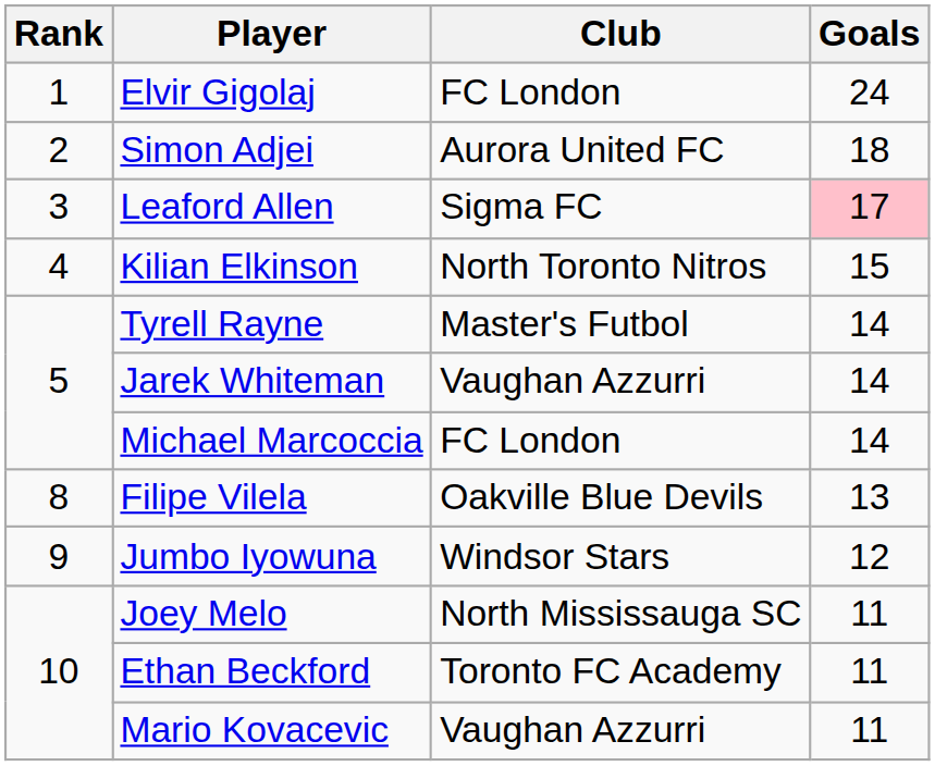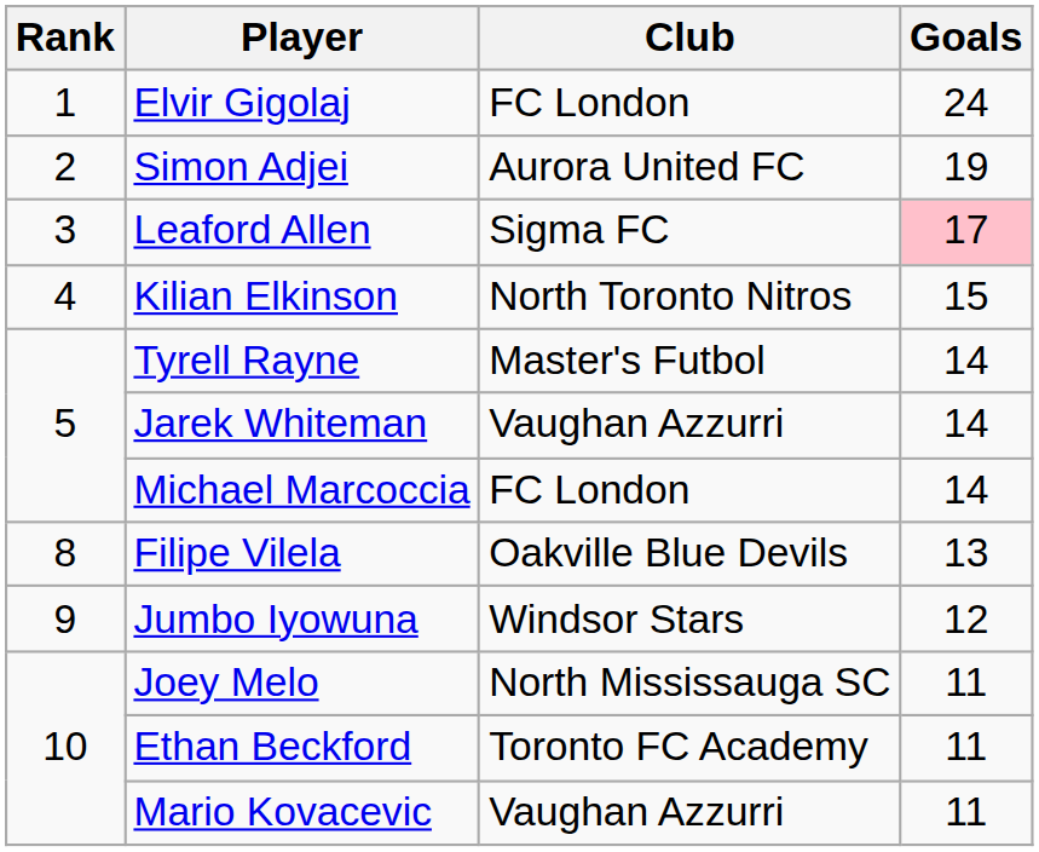 <table class="wikitable">
 <tr>
 <th>Rank</th>
 <th>Player</th>
 <th>Club</th>
 <th>Goals</th>
 </tr>
 <tr>
 <td align=center>1</td>
 <td> <a href='#'>Elvir Gigolaj</a></td>
 <td>FC London</td>
 <td align=center>24</td>
 </tr>
 <tr>
 <td align=center>2</td>
 <td> <a href='#'>Simon Adjei</a></td>
 <td>Aurora United FC</td>
-<td align=center>18</td>
+<td align=center>19</td>
 </tr>
 <tr>
 <td align=center>3</td>
 <td> <a href='#'>Leaford Allen</a></td>
 <td>Sigma FC</td>
 <td align=center style="background: pink;">17</td>
 </tr>
 <tr>
 <td align=center>4</td>
 <td> <a href='#'>Kilian Elkinson</a></td>
 <td>North Toronto Nitros</td>
 <td align=center>15</td>
 </tr>
 <tr>
 <td align=center rowspan=3>5</td>
 <td> <a href='#'>Tyrell Rayne</a></td>
 <td>Master's Futbol</td>
 <td align=center>14</td>
 </tr>
 <tr>
 <td> <a href='#'>Jarek Whiteman</a></td>
 <td>Vaughan Azzurri</td>
 <td align=center>14</td>
 </tr>
 <tr>
 <td> <a href='#'>Michael Marcoccia</a></td>
 <td>FC London</td>
 <td align=center>14</td>
 </tr>
 <tr>
 <td align=center>8</td>
 <td> <a href='#'>Filipe Vilela</a></td>
 <td>Oakville Blue Devils</td>
 <td align=center>13</td>
 </tr>
 <tr>
 <td align=center>9</td>
 <td> <a href='#'>Jumbo Iyowuna</a></td>
 <td>Windsor Stars</td>
 <td align=center>12</td>
 </tr>
 <tr>
 <td align=center rowspan=3>10</td>
 <td> <a href='#'>Joey Melo</a></td>
 <td>North Mississauga SC</td>
 <td align=center>11</td>
 </tr>
 <tr>
 <td> <a href='#'>Ethan Beckford</a></td>
 <td>Toronto FC Academy</td>
 <td align=center>11</td>
 </tr>
 <tr>
 <td> <a href='#'>Mario Kovacevic</a></td>
 <td>Vaughan Azzurri</td>
 <td align=center>11</td>
 </tr>
 </table>
